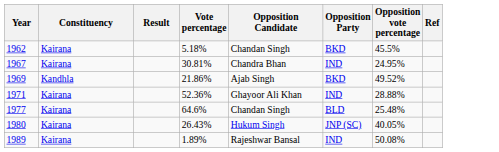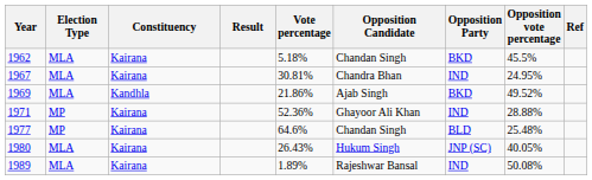 <table class="sortable wikitable">
 <tr>
 <th width=50>Year</th>
+<th width=80>Election Type</th>
 <th width=150>Constituency</th>
 <th width=70>Result</th>
 <th width=70>Vote percentage</th>
 <th width=150>Opposition Candidate</th>
 <th width=70>Opposition Party</th>
 <th width=70>Opposition vote percentage</th>
 <th width=25>Ref</th>
 </tr>
 <tr>
 <td><a href='#'>1962</a></td>
+<td><a href='#'>MLA</a></td>
 <td><a href='#'>Kairana</a></td>
 <td></td>
 <td>5.18%</td>
 <td>Chandan Singh</td>
 <td><a href='#'>BKD</a></td>
 <td>45.5%</td>
 <td></td>
 </tr>
 <tr>
 <td><a href='#'>1967</a></td>
+<td><a href='#'>MLA</a></td>
 <td><a href='#'>Kairana</a></td>
 <td></td>
 <td>30.81%</td>
 <td>Chandra Bhan</td>
 <td><a href='#'>IND</a></td>
 <td>24.95%</td>
 <td></td>
 </tr>
 <tr>
 <td><a href='#'>1969</a></td>
+<td><a href='#'>MLA</a></td>
 <td><a href='#'>Kandhla</a></td>
 <td></td>
 <td>21.86%</td>
 <td>Ajab Singh</td>
 <td><a href='#'>BKD</a></td>
 <td>49.52%</td>
 <td></td>
 </tr>
 <tr>
 <td><a href='#'>1971</a></td>
+<td><a href='#'>MP</a></td>
 <td><a href='#'>Kairana</a></td>
 <td></td>
 <td>52.36%</td>
 <td>Ghayoor Ali Khan</td>
 <td><a href='#'>IND</a></td>
 <td>28.88%</td>
 <td></td>
 </tr>
 <tr>
 <td><a href='#'>1977</a></td>
+<td><a href='#'>MP</a></td>
 <td><a href='#'>Kairana</a></td>
 <td></td>
 <td>64.6%</td>
 <td>Chandan Singh</td>
 <td><a href='#'>BLD</a></td>
 <td>25.48%</td>
 <td></td>
 </tr>
 <tr>
 <td><a href='#'>1980</a></td>
+<td><a href='#'>MLA</a></td>
 <td><a href='#'>Kairana</a></td>
 <td></td>
 <td>26.43%</td>
 <td><a href='#'>Hukum Singh</a></td>
 <td><a href='#'>JNP (SC)</a></td>
 <td>40.05%</td>
 <td></td>
 </tr>
 <tr>
 <td><a href='#'>1989</a></td>
+<td><a href='#'>MLA</a></td>
 <td><a href='#'>Kairana</a></td>
 <td></td>
 <td>1.89%</td>
 <td>Rajeshwar Bansal</td>
 <td><a href='#'>IND</a></td>
 <td>50.08%</td>
 <td></td>
 </tr>
 </table>
